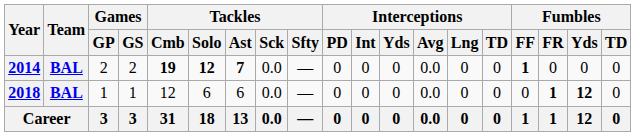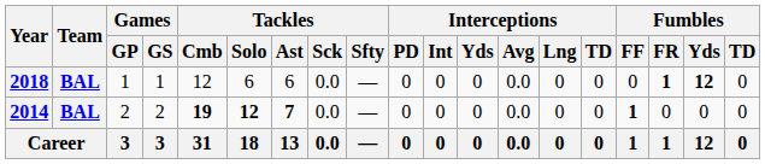 <table class="wikitable" style="text-align:center;">
 <tr>
 <th rowspan="2">Year</th>
 <th rowspan="2">Team</th>
 <th colspan="2">Games</th>
 <th colspan="5">Tackles</th>
 <th colspan="6">Interceptions</th>
 <th colspan="4">Fumbles</th>
 </tr>
 <tr>
 <th>GP</th>
 <th>GS</th>
 <th>Cmb</th>
 <th>Solo</th>
 <th>Ast</th>
 <th>Sck</th>
 <th>Sfty</th>
 <th>PD</th>
 <th>Int</th>
 <th>Yds</th>
 <th>Avg</th>
 <th>Lng</th>
 <th>TD</th>
 <th>FF</th>
 <th>FR</th>
 <th>Yds</th>
 <th>TD</th>
 </tr>
 <tr>
+<th><a href='#'>2018</a></th>
+<th><a href='#'>BAL</a></th>
+<td>1</td>
+<td>1</td>
+<td>12</td>
+<td>6</td>
+<td>6</td>
+<td>0.0</td>
+<td>—</td>
+<td>0</td>
+<td>0</td>
+<td>0</td>
+<td>0.0</td>
+<td>0</td>
+<td>0</td>
+<td>0</td>
+<td><strong>1</strong></td>
+<td><strong>12</strong></td>
+<td>0</td>
+</tr>
+<tr>
 <th><a href='#'>2014</a></th>
 <th><a href='#'>BAL</a></th>
 <td>2</td>
 <td>2</td>
 <td><strong>19</strong></td>
 <td><strong>12</strong></td>
 <td><strong>7</strong></td>
 <td>0.0</td>
 <td>—</td>
 <td>0</td>
 <td>0</td>
 <td>0</td>
 <td>0.0</td>
 <td>0</td>
 <td>0</td>
 <td><strong>1</strong></td>
 <td>0</td>
 <td>0</td>
-<td>0</td>
-</tr>
-<tr>
-<th><a href='#'>2018</a></th>
-<th><a href='#'>BAL</a></th>
-<td>1</td>
-<td>1</td>
-<td>12</td>
-<td>6</td>
-<td>6</td>
-<td>0.0</td>
-<td>—</td>
-<td>0</td>
-<td>0</td>
-<td>0</td>
-<td>0.0</td>
-<td>0</td>
-<td>0</td>
-<td>0</td>
-<td><strong>1</strong></td>
-<td><strong>12</strong></td>
 <td>0</td>
 </tr>
 <tr>
 <th colspan="2">Career</th>
 <th>3</th>
 <th>3</th>
 <th>31</th>
 <th>18</th>
 <th>13</th>
 <th>0.0</th>
 <th>—</th>
 <th>0</th>
 <th>0</th>
 <th>0</th>
 <th>0.0</th>
 <th>0</th>
 <th>0</th>
 <th>1</th>
 <th>1</th>
 <th>12</th>
 <th>0</th>
 </tr>
 </table>
